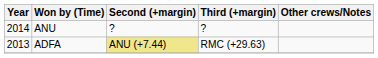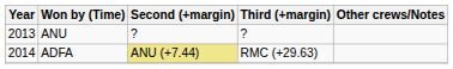 <table class="wikitable">
 <tr>
 <th>Year</th>
 <th>Won by (Time)</th>
 <th>Second (+margin)</th>
 <th>Third (+margin)</th>
 <th>Other crews/Notes</th>
 </tr>
 <tr>
-<td>2014</td>
+<td>2013</td>
 <td>ANU</td>
 <td>?</td>
 <td>?</td>
 <td></td>
 </tr>
 <tr>
-<td>2013</td>
+<td>2014</td>
 <td>ADFA</td>
 <td style="background: khaki;">ANU (+7.44)</td>
 <td>RMC (+29.63)</td>
 <td></td>
 </tr>
 <tr>
 </tr>
 </table>
